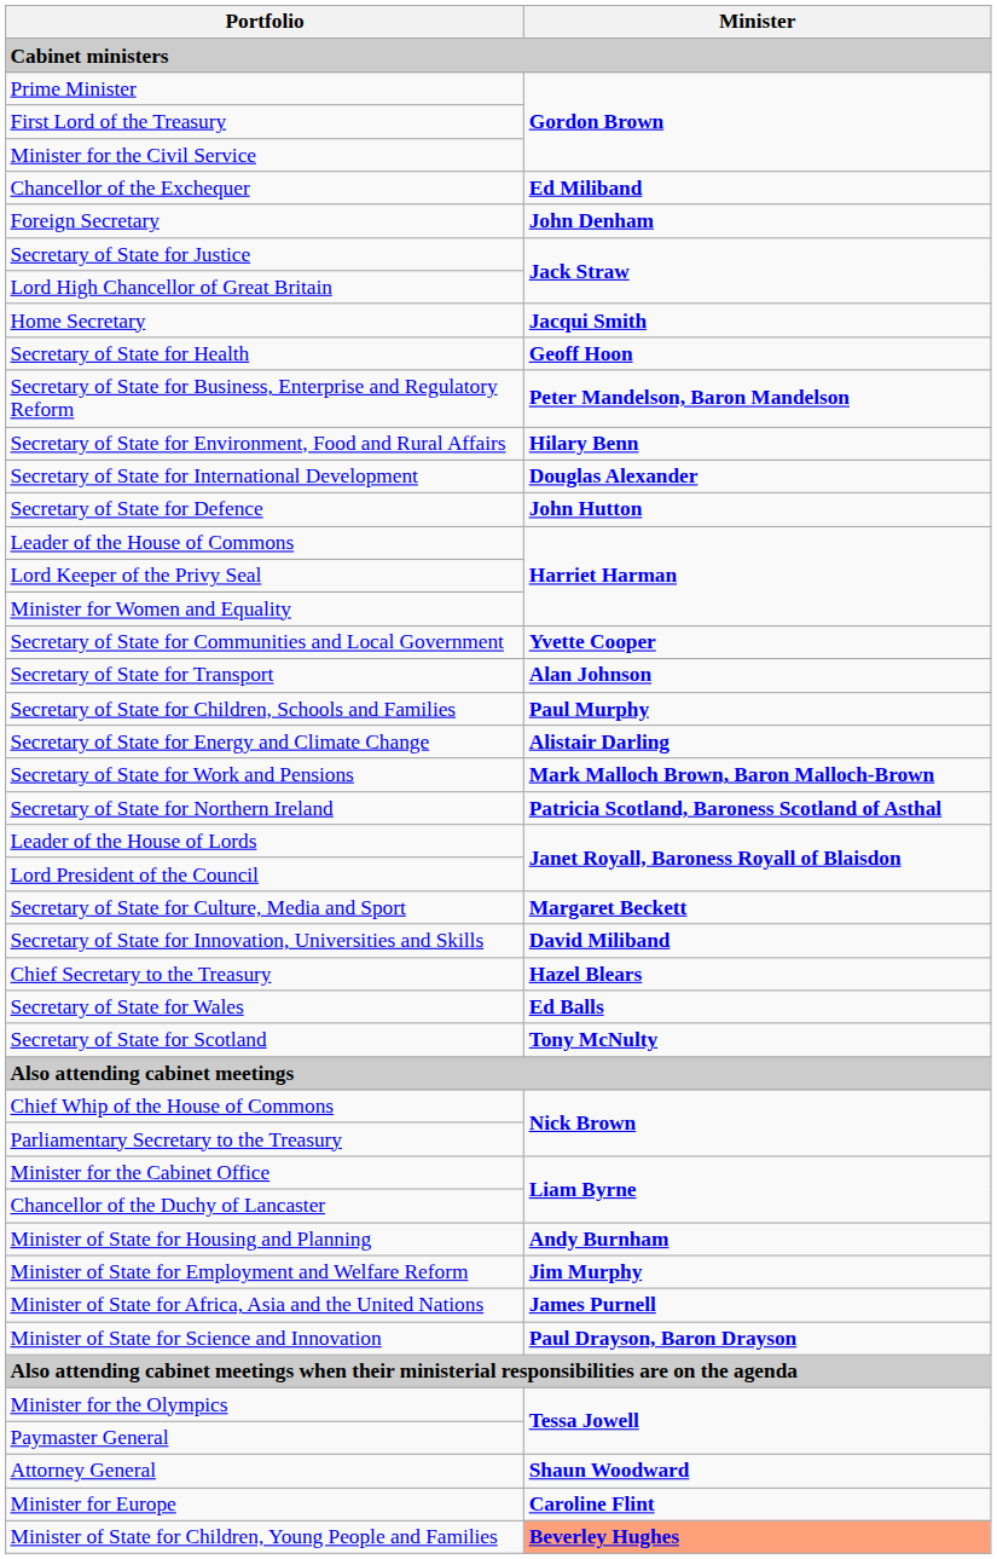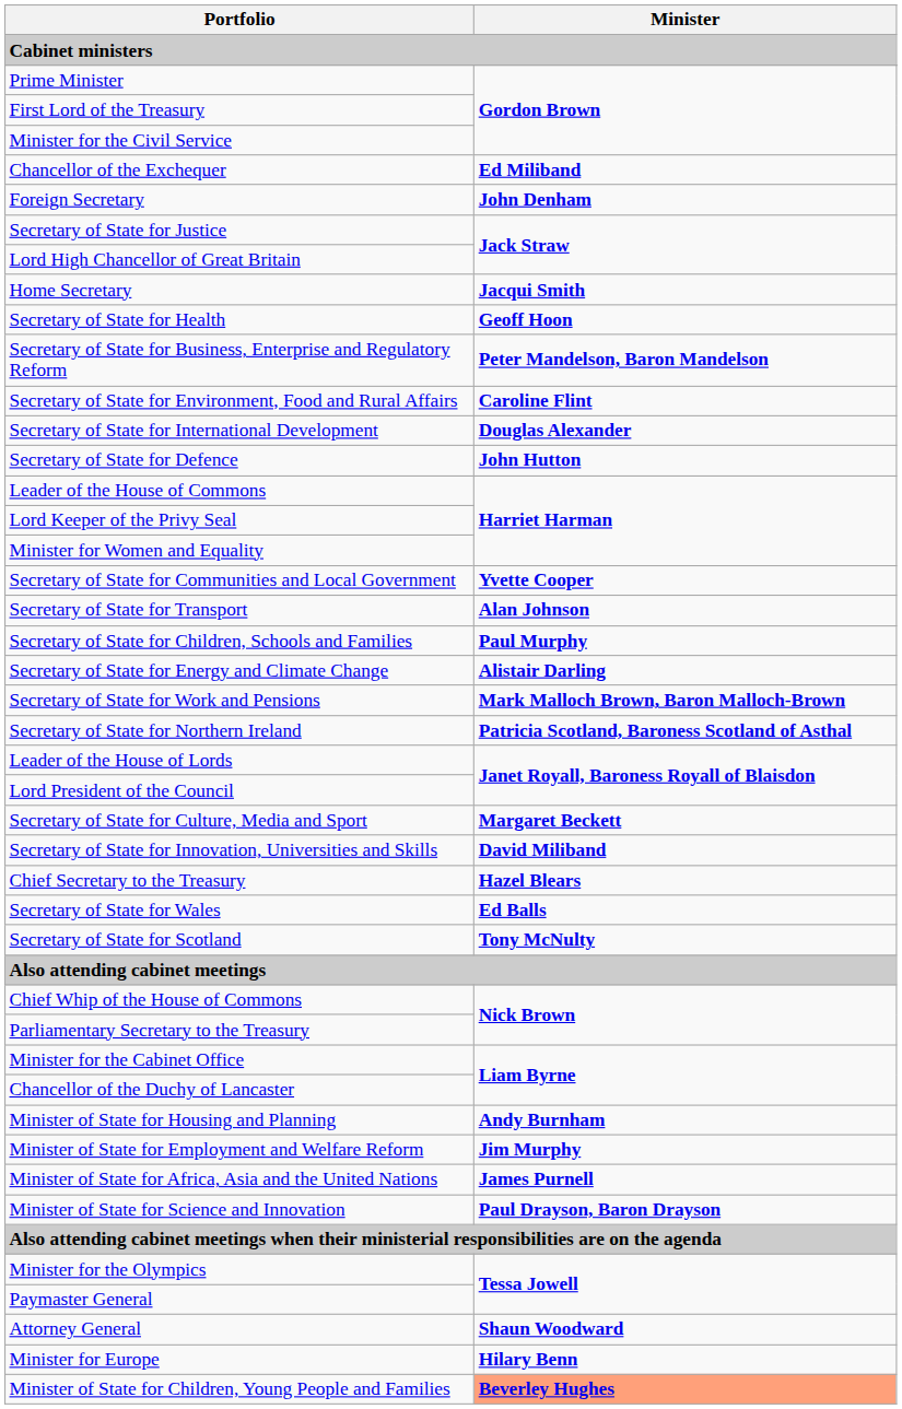 <table class="wikitable">
 <tr>
 <th width=390>Portfolio</th>
 <th width=350>Minister</th>
 </tr>
 <tr>
 <td style="background:#cccccc;" colspan="4"><strong>Cabinet ministers</strong></td>
 </tr>
 <tr>
 </tr>
 <tr>
 <td><a href='#'>Prime Minister</a></td>
 <td rowspan="3"><strong><a href='#'>Gordon Brown</a></strong></td>
 </tr>
 <tr>
 <td><a href='#'>First Lord of the Treasury</a></td>
 </tr>
 <tr>
 <td><a href='#'>Minister for the Civil Service</a></td>
 </tr>
 <tr>
 <td><a href='#'>Chancellor of the Exchequer</a></td>
 <td><strong><a href='#'>Ed Miliband</a></strong></td>
 </tr>
 <tr>
 <td><a href='#'>Foreign Secretary</a></td>
 <td><strong><a href='#'>John Denham</a></strong></td>
 </tr>
 <tr>
 <td><a href='#'>Secretary of State for Justice</a></td>
 <td rowspan="2"><strong><a href='#'>Jack Straw</a></strong></td>
 </tr>
 <tr>
 <td><a href='#'>Lord High Chancellor of Great Britain</a></td>
 </tr>
 <tr z>
 <td><a href='#'>Home Secretary</a></td>
 <td><strong><a href='#'>Jacqui Smith</a></strong></td>
 </tr>
 <tr>
 <td><a href='#'>Secretary of State for Health</a></td>
 <td><strong><a href='#'>Geoff Hoon</a></strong></td>
 </tr>
 <tr>
 <td><a href='#'>Secretary of State for Business, Enterprise and Regulatory Reform</a></td>
 <td><strong><a href='#'>Peter Mandelson, Baron Mandelson</a></strong></td>
 </tr>
 <tr>
 <td><a href='#'>Secretary of State for Environment, Food and Rural Affairs</a></td>
-<td><strong><a href='#'>Hilary Benn</a></strong></td>
+<td><strong><a href='#'>Caroline Flint</a></strong></td>
 </tr>
 <tr>
 <td><a href='#'>Secretary of State for International Development</a></td>
 <td><strong><a href='#'>Douglas Alexander</a></strong></td>
 </tr>
 <tr>
 <td><a href='#'>Secretary of State for Defence</a></td>
 <td><strong><a href='#'>John Hutton</a></strong></td>
 </tr>
 <tr>
 <td><a href='#'>Leader of the House of Commons</a></td>
 <td rowspan="3"><strong><a href='#'>Harriet Harman</a></strong></td>
 </tr>
 <tr>
 <td><a href='#'>Lord Keeper of the Privy Seal</a></td>
 </tr>
 <tr>
 <td><a href='#'>Minister for Women and Equality</a></td>
 </tr>
 <tr>
 <td><a href='#'>Secretary of State for Communities and Local Government</a></td>
 <td><strong><a href='#'>Yvette Cooper</a></strong></td>
 </tr>
 <tr>
 <td><a href='#'>Secretary of State for Transport</a></td>
 <td><strong><a href='#'>Alan Johnson</a></strong></td>
 </tr>
 <tr>
 <td><a href='#'>Secretary of State for Children, Schools and Families</a></td>
 <td><strong><a href='#'>Paul Murphy</a></strong></td>
 </tr>
 <tr>
 <td><a href='#'>Secretary of State for Energy and Climate Change</a></td>
 <td><strong><a href='#'>Alistair Darling</a></strong></td>
 </tr>
 <tr>
 <td><a href='#'>Secretary of State for Work and Pensions</a></td>
 <td><strong><a href='#'>Mark Malloch Brown, Baron Malloch-Brown</a></strong></td>
 </tr>
 <tr>
 <td><a href='#'>Secretary of State for Northern Ireland</a></td>
 <td><strong><a href='#'>Patricia Scotland, Baroness Scotland of Asthal</a></strong></td>
 </tr>
 <tr>
 <td><a href='#'>Leader of the House of Lords</a></td>
 <td rowspan="2"><strong><a href='#'>Janet Royall, Baroness Royall of Blaisdon</a></strong></td>
 </tr>
 <tr>
 <td><a href='#'>Lord President of the Council</a></td>
 </tr>
 <tr>
 <td><a href='#'>Secretary of State for Culture, Media and Sport</a></td>
 <td><strong><a href='#'>Margaret Beckett</a></strong></td>
 </tr>
 <tr>
 <td><a href='#'>Secretary of State for Innovation, Universities and Skills</a></td>
 <td><strong><a href='#'>David Miliband</a></strong></td>
 </tr>
 <tr>
 <td><a href='#'>Chief Secretary to the Treasury</a></td>
 <td><strong><a href='#'>Hazel Blears</a></strong></td>
 </tr>
 <tr>
 <td><a href='#'>Secretary of State for Wales</a></td>
 <td><strong><a href='#'>Ed Balls</a></strong></td>
 </tr>
 <tr>
 <td><a href='#'>Secretary of State for Scotland</a></td>
 <td><strong><a href='#'>Tony McNulty</a></strong></td>
 </tr>
 <tr>
 <td style="background:#cccccc;" colspan="3"><strong>Also attending cabinet meetings</strong></td>
 </tr>
 <tr>
 <td><a href='#'>Chief Whip of the House of Commons</a></td>
 <td rowspan="2"><strong><a href='#'>Nick Brown</a></strong></td>
 </tr>
 <tr>
 <td><a href='#'>Parliamentary Secretary to the Treasury</a></td>
 </tr>
 <tr>
 <td><a href='#'>Minister for the Cabinet Office</a></td>
 <td rowspan="2"><strong><a href='#'>Liam Byrne</a></strong></td>
 </tr>
 <tr>
 <td><a href='#'>Chancellor of the Duchy of Lancaster</a></td>
 </tr>
 <tr>
 <td><a href='#'>Minister of State for Housing and Planning</a></td>
 <td><strong><a href='#'>Andy Burnham</a></strong></td>
 </tr>
 <tr>
 <td><a href='#'>Minister of State for Employment and Welfare Reform</a></td>
 <td><strong><a href='#'>Jim Murphy</a></strong></td>
 </tr>
 <tr>
 <td><a href='#'>Minister of State for Africa, Asia and the United Nations</a></td>
 <td><strong><a href='#'>James Purnell</a></strong></td>
 </tr>
 <tr>
 <td><a href='#'>Minister of State for Science and Innovation</a></td>
 <td><strong><a href='#'>Paul Drayson, Baron Drayson</a></strong></td>
 </tr>
 <tr>
 <td style="background:#cccccc;" colspan="3"><strong>Also attending cabinet meetings when their ministerial responsibilities are on the agenda</strong></td>
 </tr>
 <tr>
 <td><a href='#'>Minister for the Olympics</a></td>
 <td rowspan="2"><strong><a href='#'>Tessa Jowell</a></strong></td>
 </tr>
 <tr>
 <td><a href='#'>Paymaster General</a></td>
 </tr>
 <tr>
 <td><a href='#'>Attorney General</a></td>
 <td><strong><a href='#'>Shaun Woodward</a></strong></td>
 </tr>
 <tr>
 <td><a href='#'>Minister for Europe</a></td>
-<td><strong><a href='#'>Caroline Flint</a></strong></td>
+<td><strong><a href='#'>Hilary Benn</a></strong></td>
 </tr>
 <tr>
 <td><a href='#'>Minister of State for Children, Young People and Families</a></td>
 <td style="background: lightsalmon;"><strong><a href='#'>Beverley Hughes</a></strong></td>
 </tr>
 </table>
